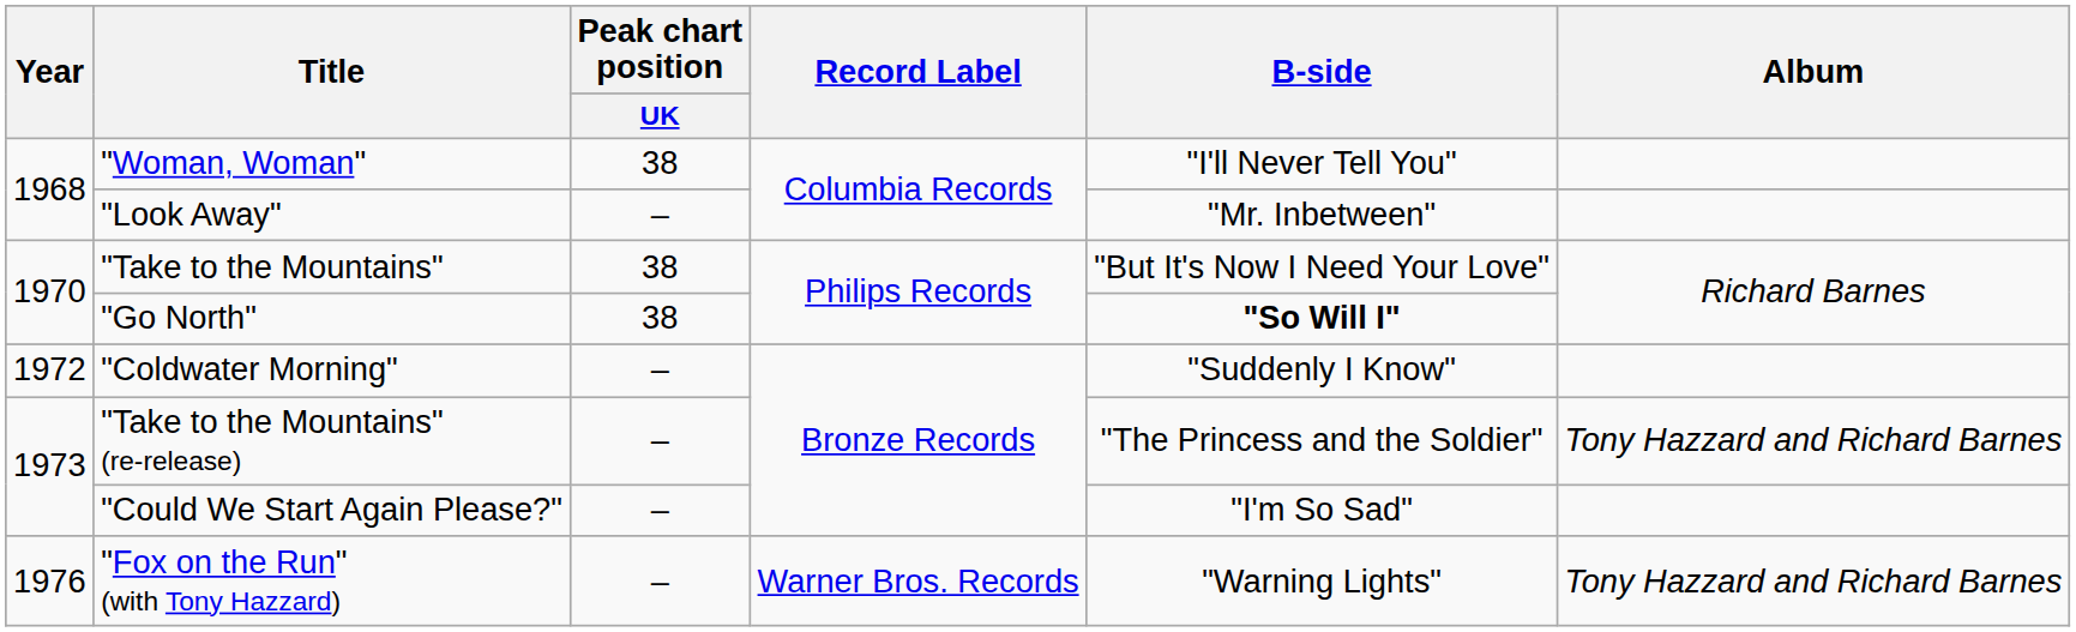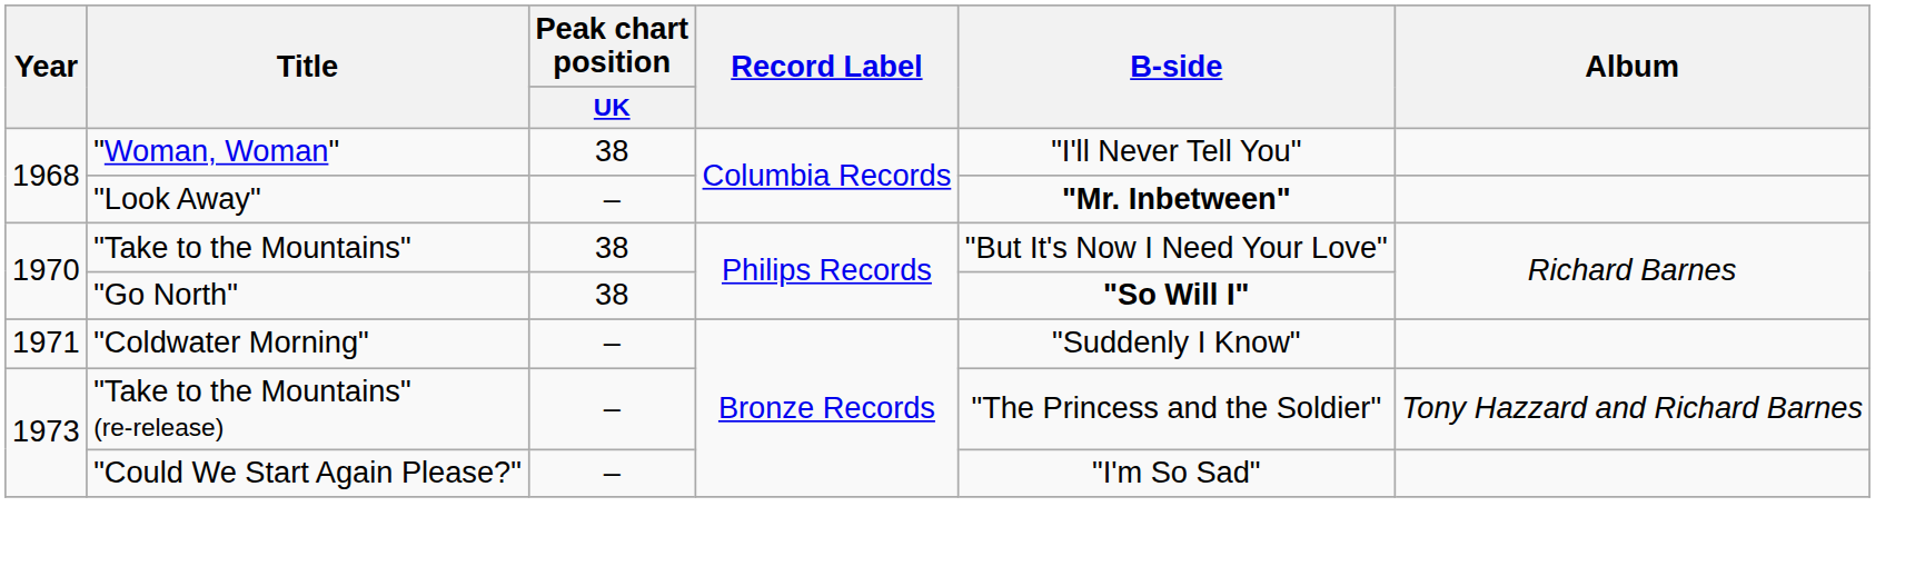 <table class="wikitable" style=text-align:center;>
 <tr>
 <th rowspan="2">Year</th>
 <th rowspan="2">Title</th>
 <th>Peak chart<br>position</th>
 <th rowspan="2"><a href='#'>Record Label</a></th>
 <th rowspan="2"><a href='#'>B-side</a></th>
 <th rowspan="2">Album</th>
 </tr>
 <tr style="font-size:smaller;">
 <th align=centre><a href='#'>UK</a></th>
 </tr>
 <tr>
 <td rowspan="2">1968</td>
 <td align=left>"<a href='#'>Woman, Woman</a>"</td>
 <td>38</td>
 <td rowspan="2"><a href='#'>Columbia Records</a></td>
 <td>"I'll Never Tell You"</td>
 <td></td>
 </tr>
 <tr>
 <td align=left>"Look Away"</td>
 <td>–</td>
-<td>"Mr. Inbetween"</td>
+<td><strong>"Mr. Inbetween"</strong></td>
 <td></td>
 </tr>
 <tr>
 <td rowspan="2">1970</td>
 <td align=left>"Take to the Mountains"</td>
 <td>38</td>
 <td rowspan="2"><a href='#'>Philips Records</a></td>
 <td>"But It's Now I Need Your Love"</td>
 <td rowspan="2"><em>Richard Barnes</em></td>
 </tr>
 <tr>
 <td align=left>"Go North"</td>
 <td>38</td>
 <td><strong>"So Will I"</strong></td>
 </tr>
 <tr>
-<td>1972</td>
+<td>1971</td>
 <td align=left>"Coldwater Morning"</td>
 <td>–</td>
 <td rowspan="3"><a href='#'>Bronze Records</a></td>
 <td>"Suddenly I Know"</td>
 <td></td>
 </tr>
 <tr>
 <td rowspan="2">1973</td>
 <td align=left>"Take to the Mountains"<br><small>(re-release)</small></td>
 <td>–</td>
 <td>"The Princess and the Soldier"</td>
 <td><em>Tony Hazzard and Richard Barnes</em></td>
 </tr>
 <tr>
 <td align=left>"Could We Start Again Please?"</td>
 <td>–</td>
 <td>"I'm So Sad"</td>
 <td></td>
 </tr>
-<tr>
-<td>1976</td>
-<td align=left>"<a href='#'>Fox on the Run</a>"<br><small>(with <a href='#'>Tony Hazzard</a>)</small></td>
-<td>–</td>
-<td><a href='#'>Warner Bros. Records</a></td>
-<td>"Warning Lights"</td>
-<td><em>Tony Hazzard and Richard Barnes</em></td>
-</tr>
 </table>
